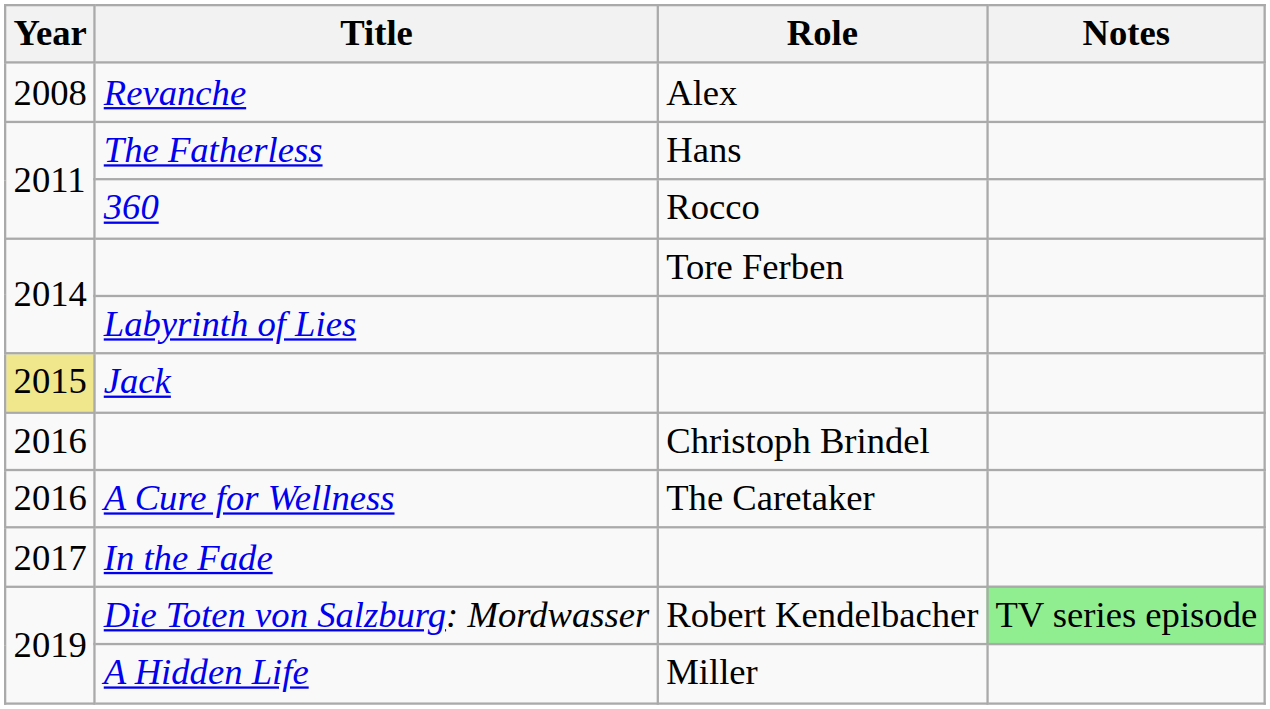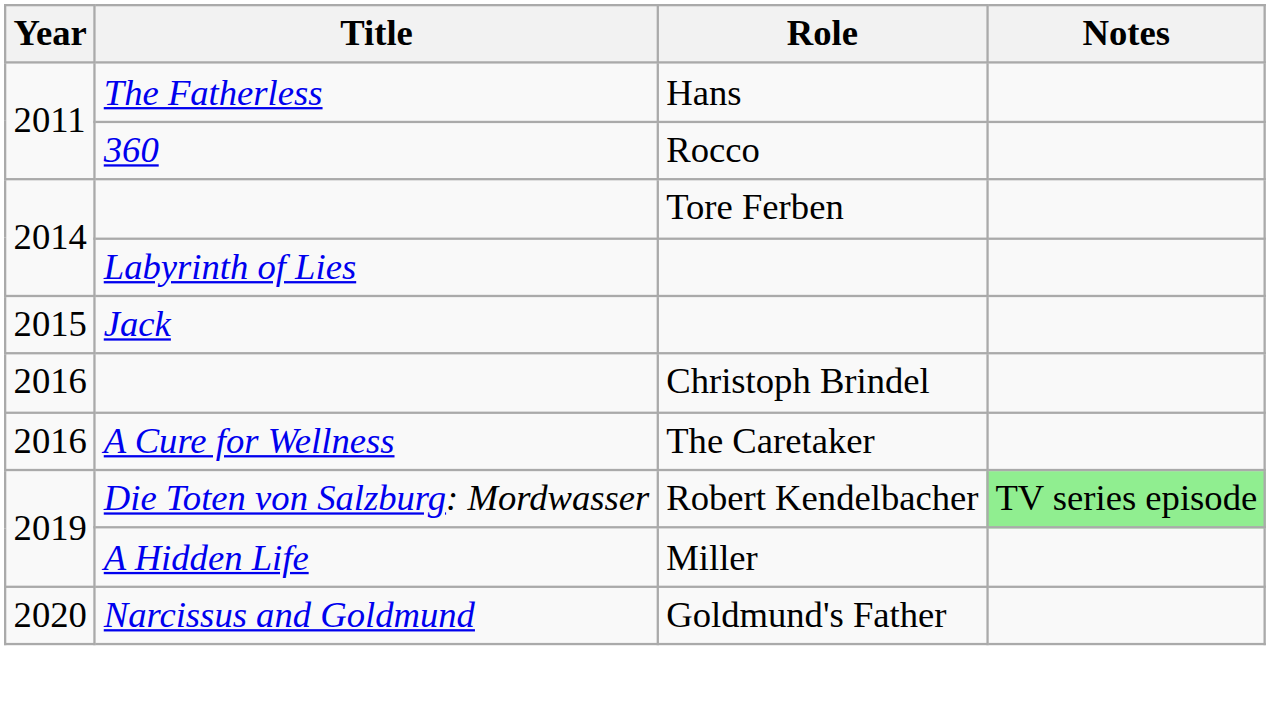 <table class="wikitable sortable">
 <tr>
 <th>Year</th>
 <th>Title</th>
 <th>Role</th>
 <th class="unsortable">Notes</th>
-</tr>
-<tr>
-<td>2008</td>
-<td><em><a href='#'>Revanche</a></em></td>
-<td>Alex</td>
-<td></td>
 </tr>
 <tr>
 <td rowspan=2>2011</td>
 <td><em><a href='#'>The Fatherless</a></em></td>
 <td>Hans</td>
 <td></td>
 </tr>
 <tr>
 <td><em><a href='#'>360</a></em></td>
 <td>Rocco</td>
 <td></td>
 </tr>
 <tr>
 <td rowspan=2>2014</td>
 <td><em></em></td>
 <td>Tore Ferben</td>
 <td></td>
 </tr>
 <tr>
 <td><em><a href='#'>Labyrinth of Lies</a></em></td>
 <td></td>
 <td></td>
 </tr>
 <tr>
-<td style="background: khaki;">2015</td>
+<td>2015</td>
 <td><em><a href='#'>Jack</a></em></td>
 <td></td>
 <td></td>
 </tr>
 <tr>
 <td>2016</td>
 <td><em></em></td>
 <td>Christoph Brindel</td>
 <td></td>
 </tr>
 <tr>
 <td>2016</td>
 <td><em><a href='#'>A Cure for Wellness</a></em></td>
 <td>The Caretaker</td>
 <td></td>
 </tr>
 <tr>
-<td>2017</td>
-<td><em><a href='#'>In the Fade</a></em></td>
-<td></td>
-<td></td>
-</tr>
-<tr>
 <td rowspan=2>2019</td>
 <td><em><a href='#'>Die Toten von Salzburg</a>: Mordwasser</em></td>
 <td>Robert Kendelbacher</td>
 <td style="background: lightgreen;">TV series episode</td>
 </tr>
 <tr>
 <td><em><a href='#'>A Hidden Life</a></em></td>
 <td>Miller</td>
 <td></td>
 </tr>
+<tr>
+<td>2020</td>
+<td><em><a href='#'> Narcissus and Goldmund</a></em></td>
+<td>Goldmund's Father</td>
+<td></td>
+</tr>
 </table>
